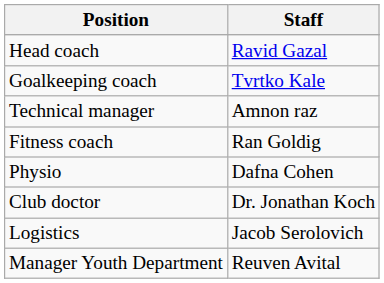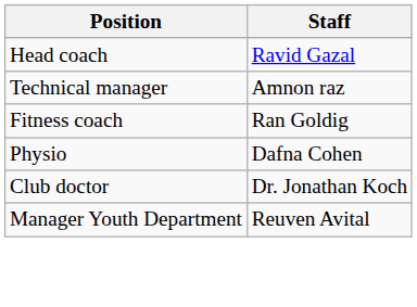 <table class="wikitable">
 <tr>
 <th scope="col">Position</th>
 <th scope="col">Staff</th>
 </tr>
 <tr>
 </tr>
 <tr>
 </tr>
 <tr>
 </tr>
 <tr>
 <td>Head coach</td>
 <td> <a href='#'>Ravid Gazal</a></td>
-</tr>
-<tr>
-<td>Goalkeeping coach</td>
-<td> <a href='#'>Tvrtko Kale</a></td>
 </tr>
 <tr>
 <td>Technical manager</td>
 <td> Amnon raz</td>
 </tr>
 <tr>
 <td>Fitness coach</td>
 <td> Ran Goldig</td>
 </tr>
 <tr>
 <td>Physio</td>
 <td> Dafna Cohen</td>
 </tr>
 <tr>
 <td>Club doctor</td>
 <td> Dr. Jonathan Koch</td>
 </tr>
 <tr>
-<td>Logistics</td>
-<td> Jacob Serolovich</td>
-</tr>
-<tr>
 <td>Manager Youth Department</td>
 <td> Reuven Avital</td>
 </tr>
 </table>
